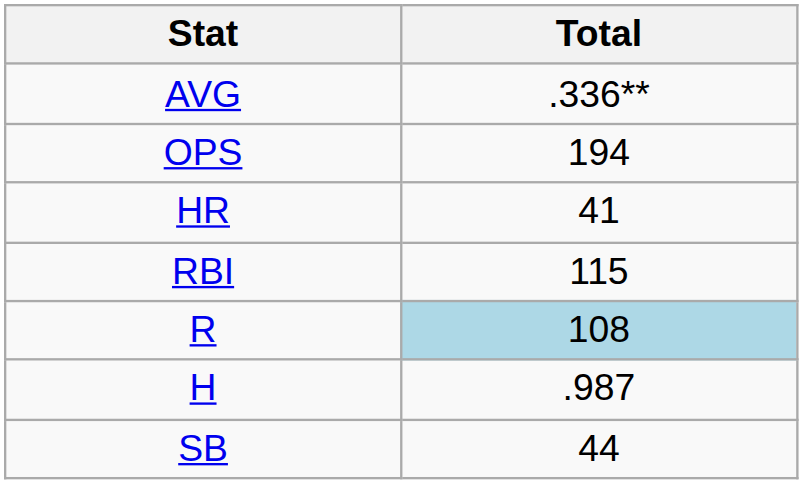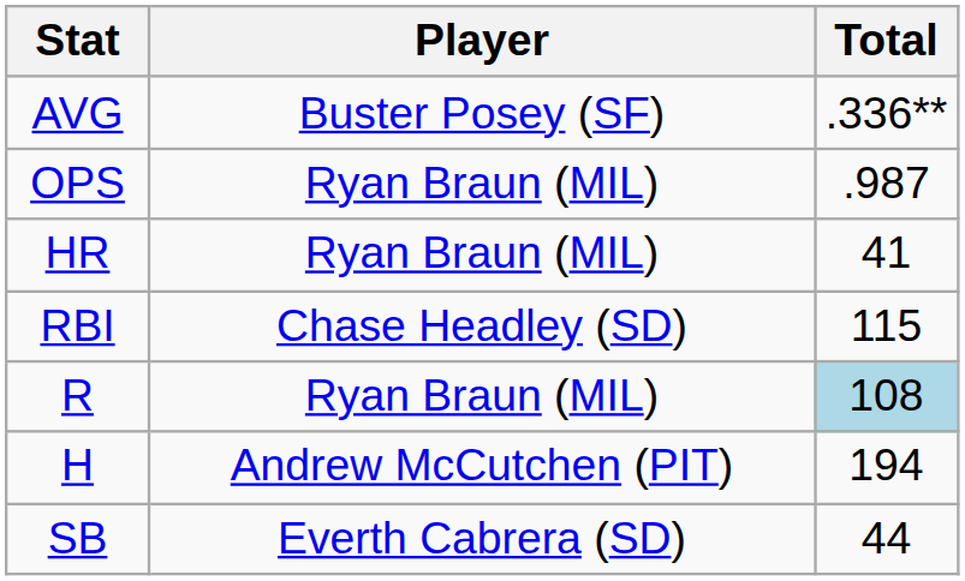 <table class="wikitable" style="text-align:center;">
 <tr>
 <th style="width:15%">Stat</th>
+<th>Player</th>
 <th style="width:15%">Total</th>
 </tr>
 <tr>
 <td><a href='#'>AVG</a></td>
+<td><a href='#'>Buster Posey</a> (<a href='#'>SF</a>)</td>
 <td>.336**</td>
 </tr>
 <tr>
 <td><a href='#'>OPS</a></td>
-<td>194</td>
+<td><a href='#'>Ryan Braun</a> (<a href='#'>MIL</a>)</td>
+<td>.987</td>
 </tr>
 <tr>
 <td><a href='#'>HR</a></td>
+<td><a href='#'>Ryan Braun</a> (<a href='#'>MIL</a>)</td>
 <td>41</td>
 </tr>
 <tr>
 <td><a href='#'>RBI</a></td>
+<td><a href='#'>Chase Headley</a> (<a href='#'>SD</a>)</td>
 <td>115</td>
 </tr>
 <tr>
 <td><a href='#'>R</a></td>
+<td><a href='#'>Ryan Braun</a> (<a href='#'>MIL</a>)</td>
 <td style="background: lightblue;">108</td>
 </tr>
 <tr>
 <td><a href='#'>H</a></td>
-<td>.987</td>
+<td><a href='#'>Andrew McCutchen</a> (<a href='#'>PIT</a>)</td>
+<td>194</td>
 </tr>
 <tr>
 <td><a href='#'>SB</a></td>
+<td><a href='#'>Everth Cabrera</a> (<a href='#'>SD</a>)</td>
 <td>44</td>
 </tr>
 </table>
